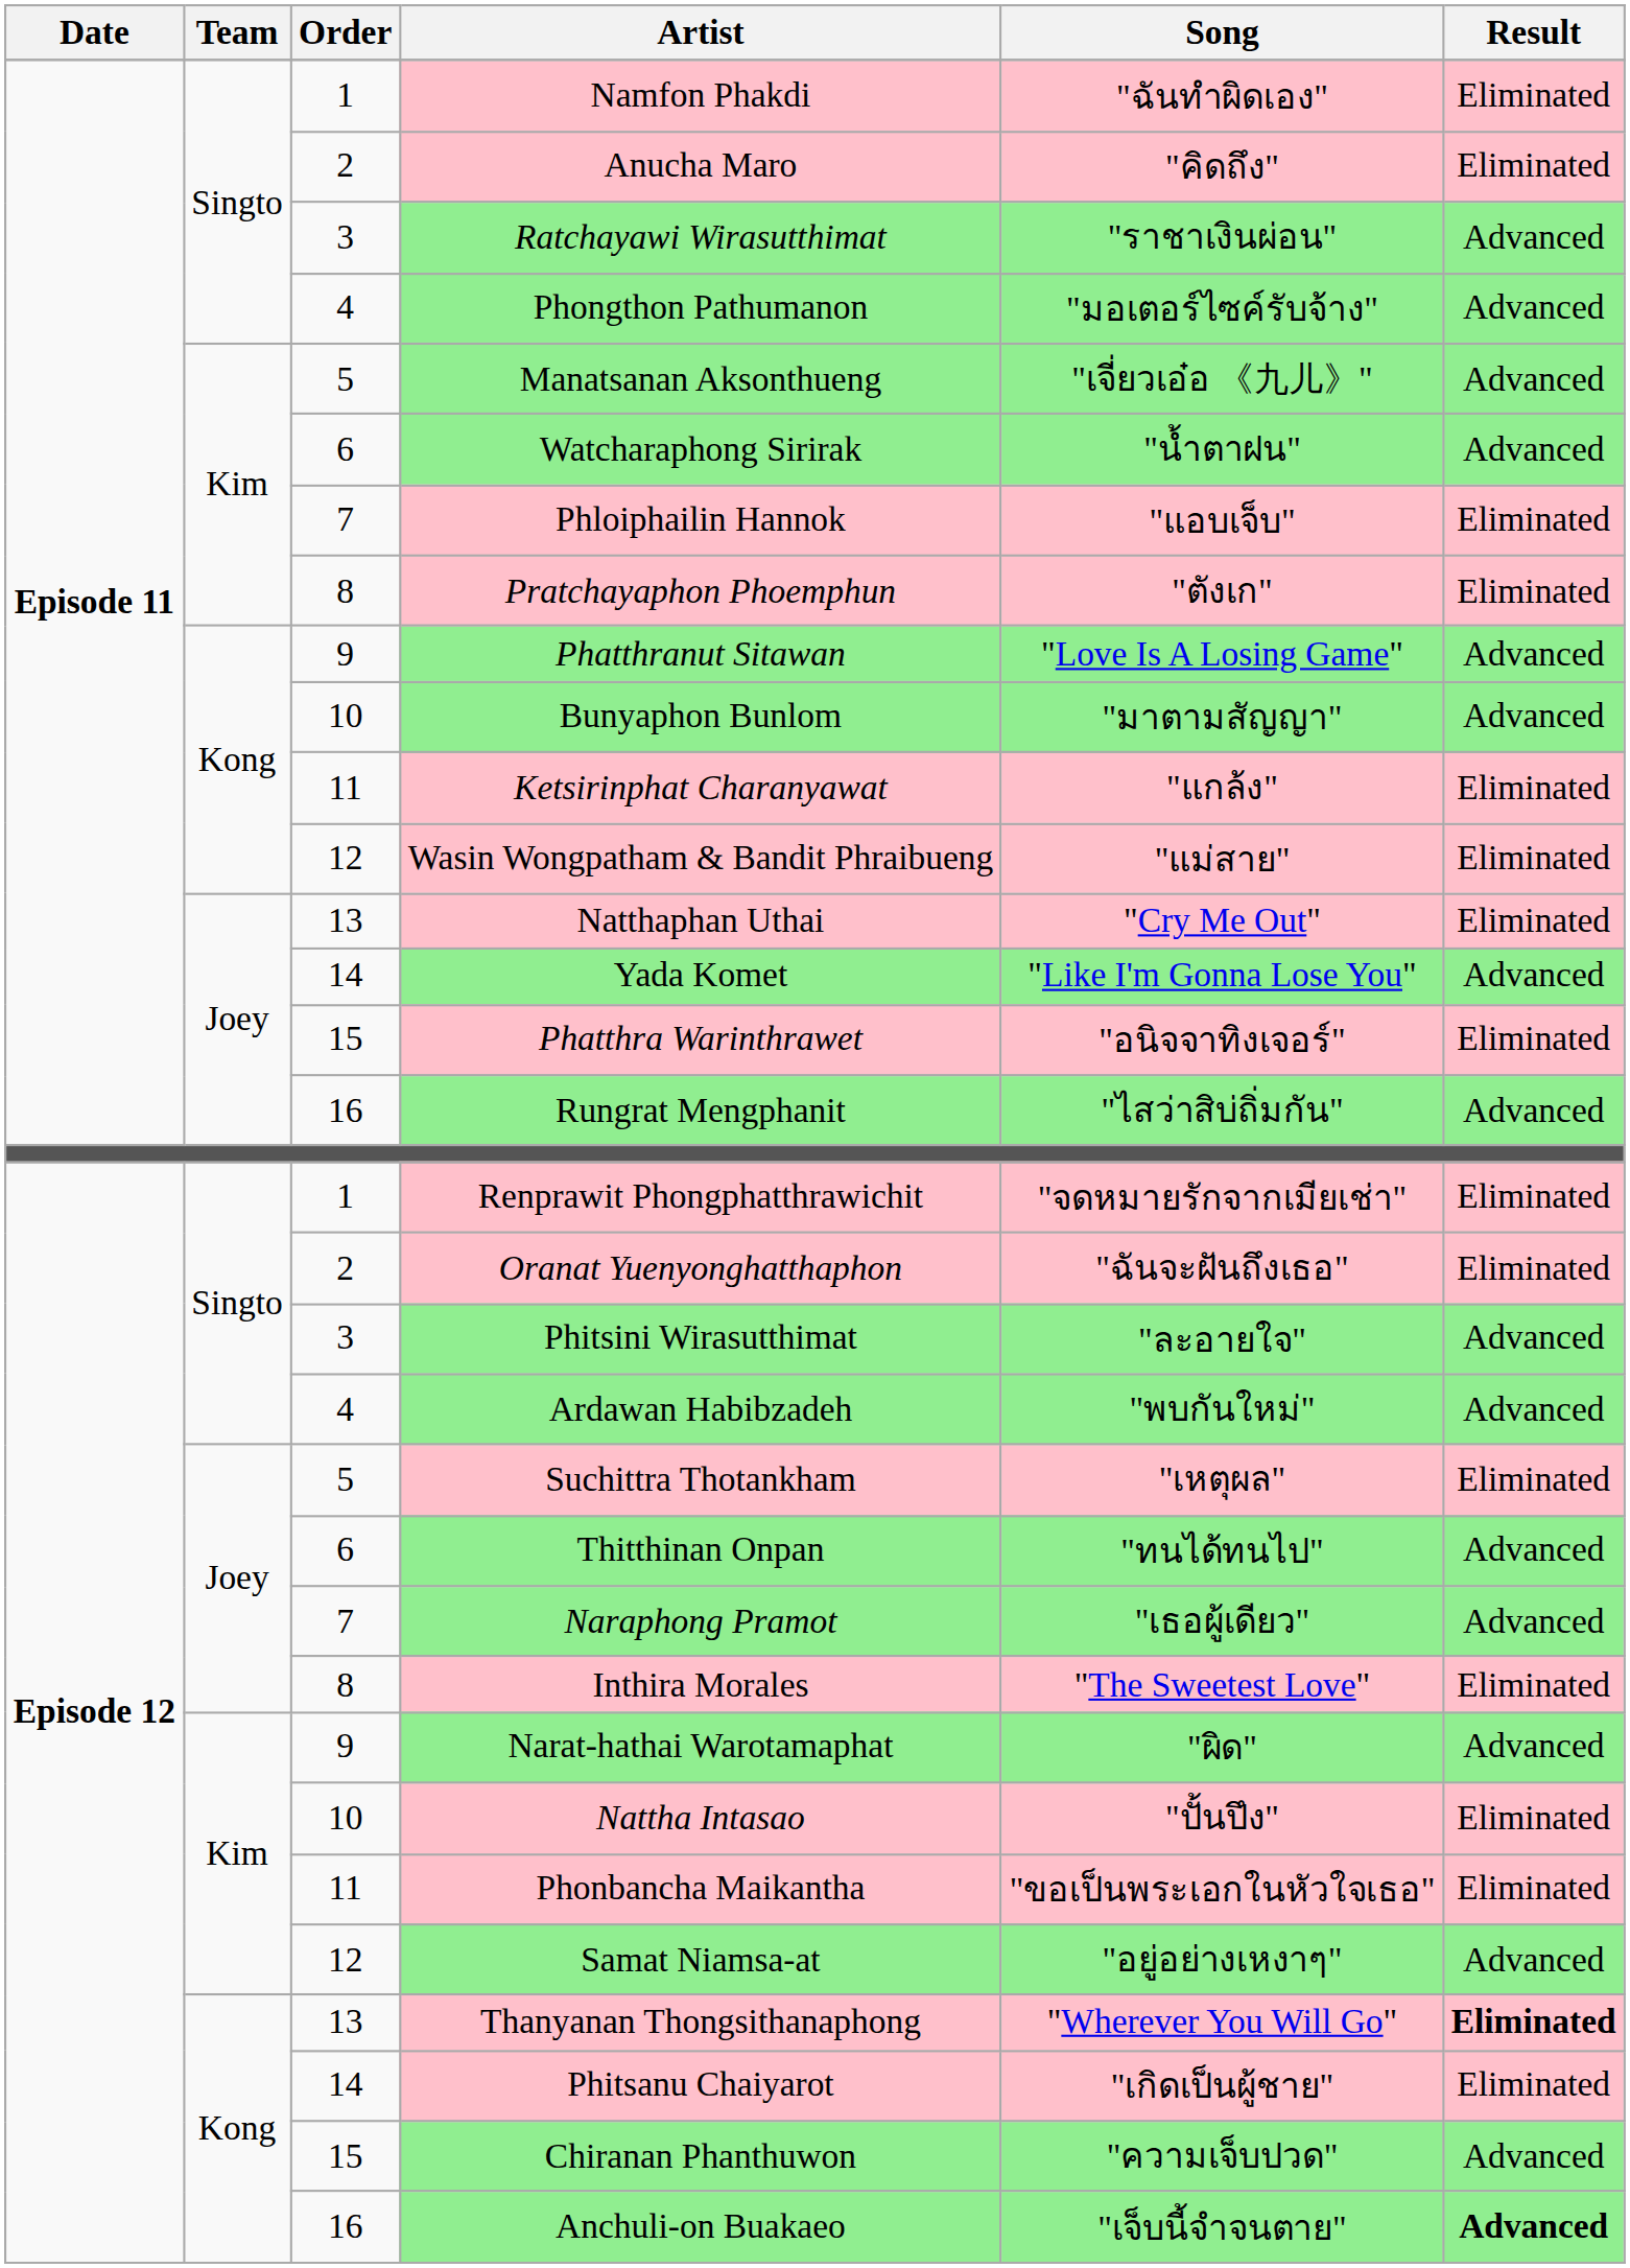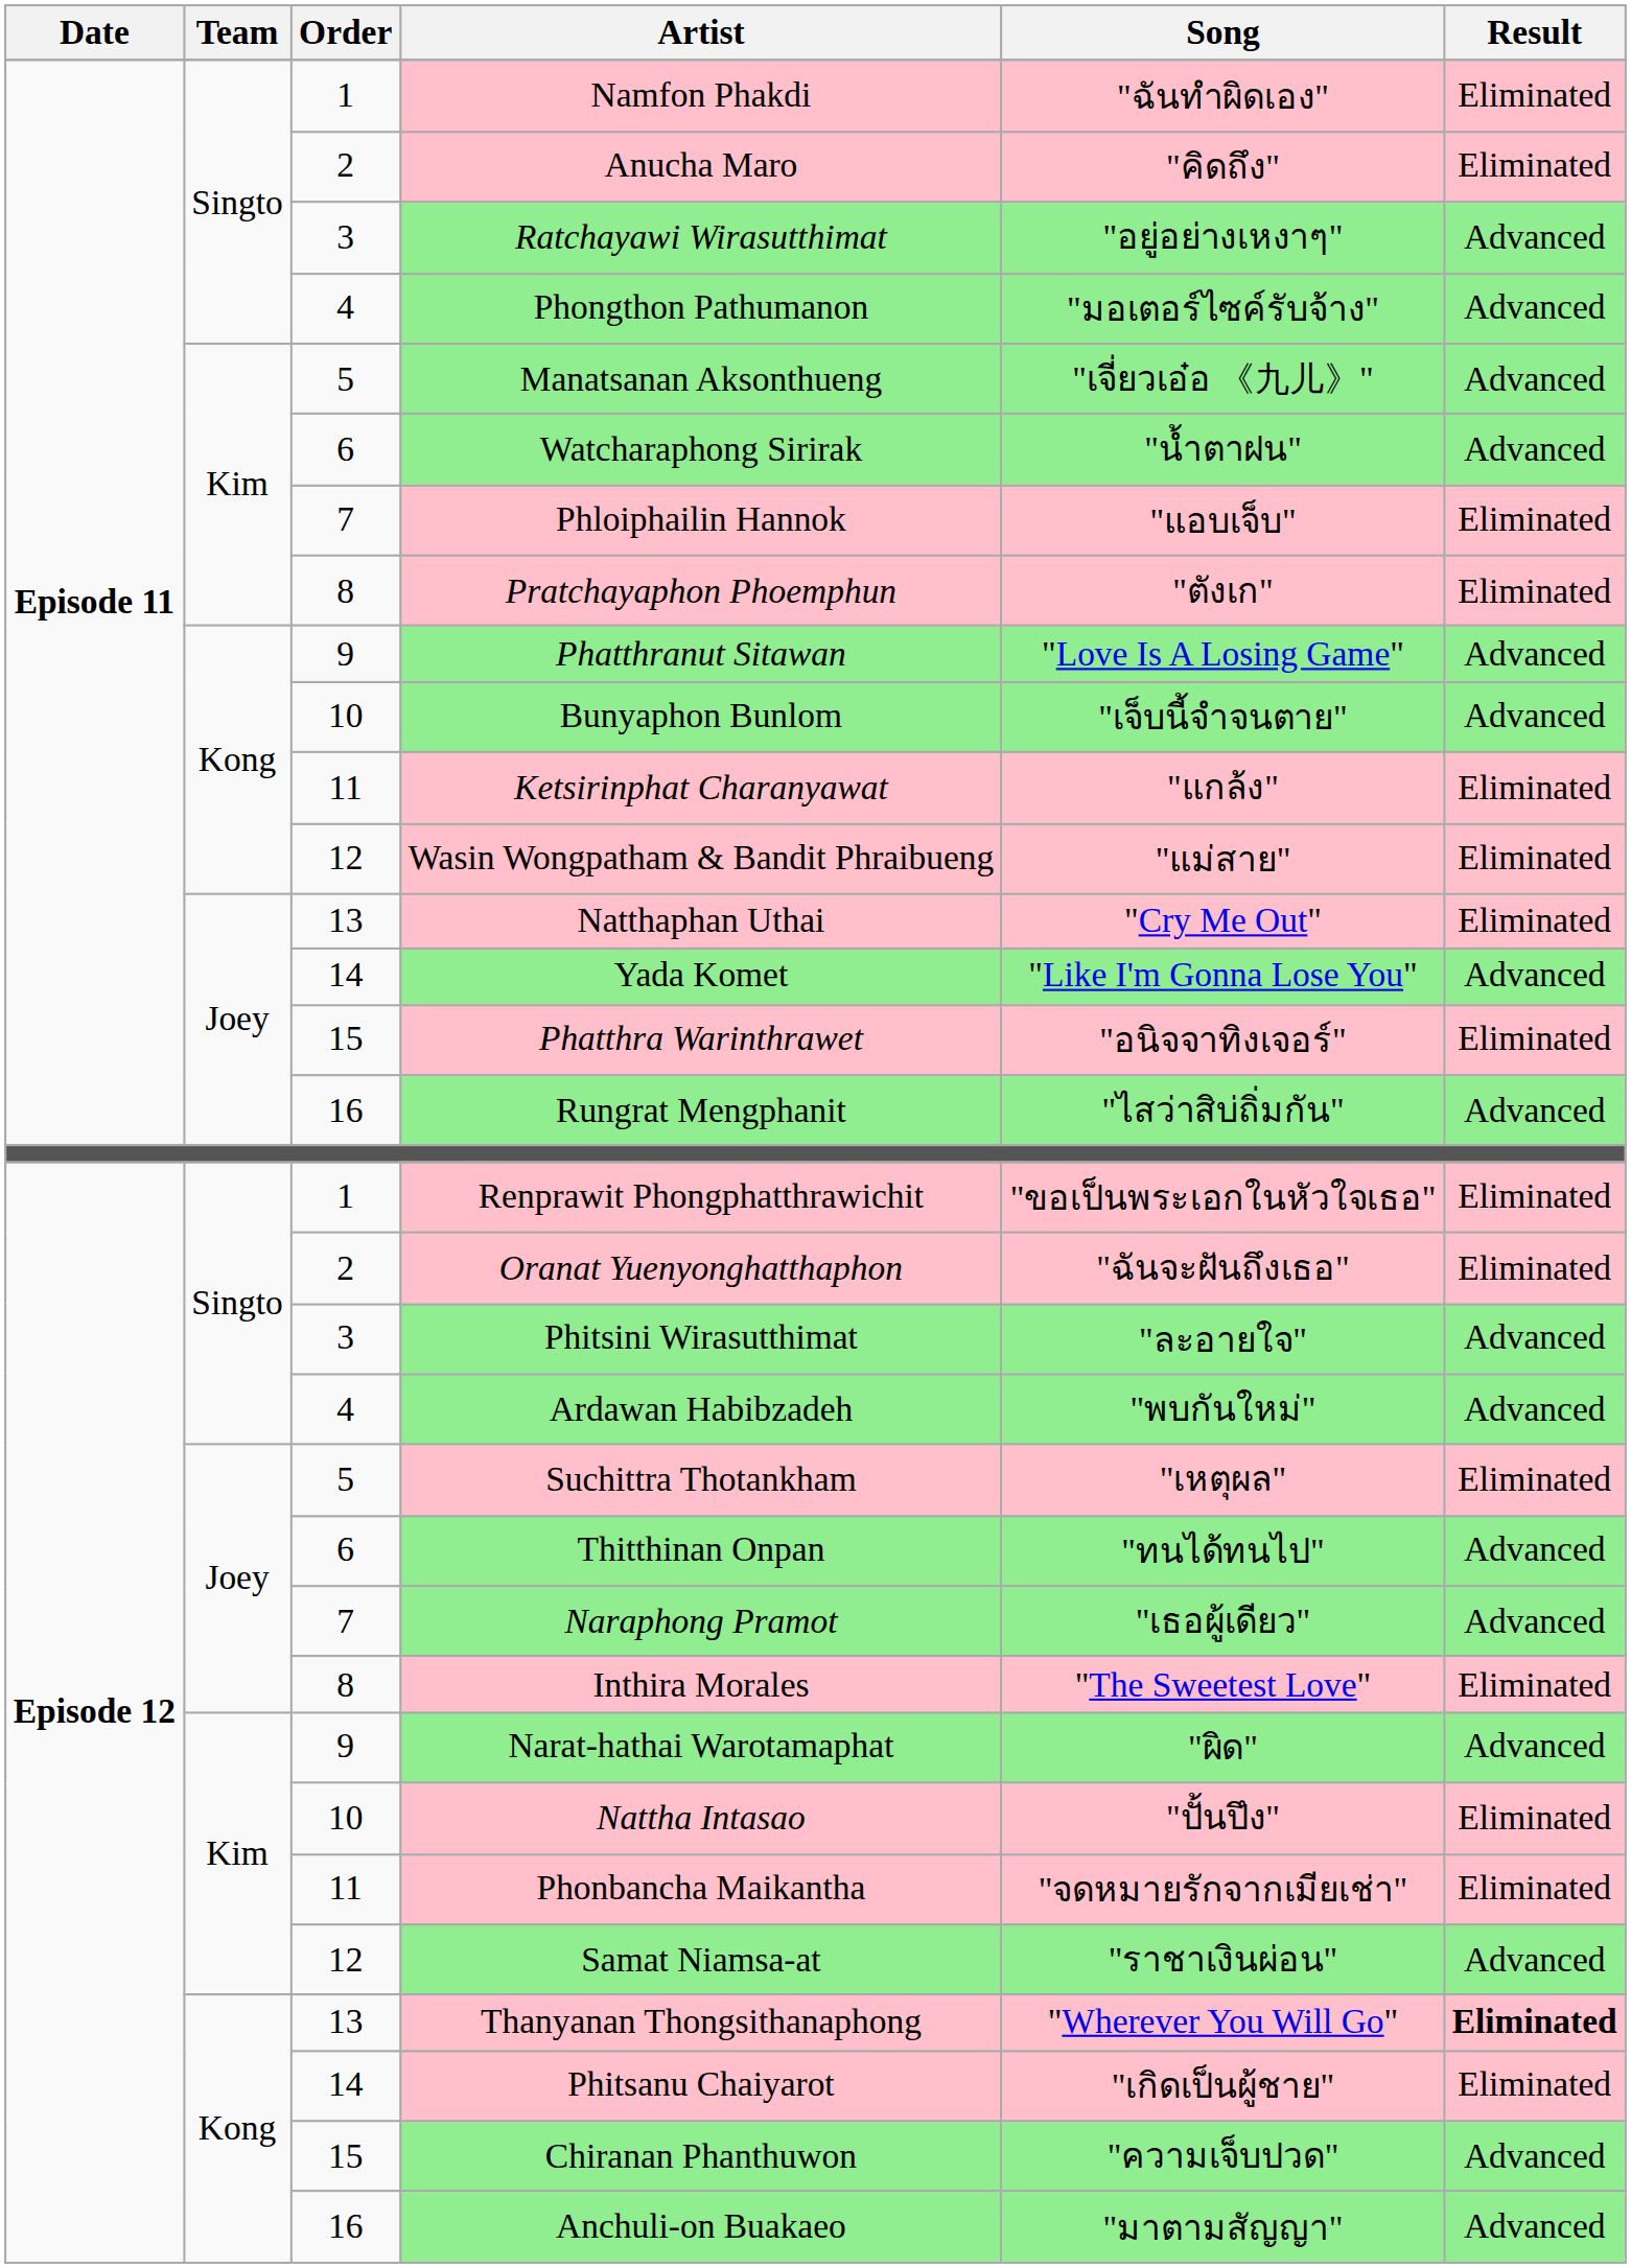 <table class="wikitable sortable" style="text-align: center; width: auto;">
 <tr>
 <th scope="col">Date</th>
 <th scope="col">Team</th>
 <th scope="col">Order</th>
 <th scope="col">Artist</th>
 <th scope="col">Song</th>
 <th scope="col">Result</th>
 </tr>
 <tr>
 </tr>
 <tr>
 <td ! rowspan="16"><strong>Episode 11</strong> <br><small></small></td>
 <td rowspan="4">Singto</td>
 <td>1</td>
 <td style="background:pink">Namfon Phakdi</td>
 <td style="background:pink">"ฉันทำผิดเอง"</td>
 <td style="background:pink">Eliminated</td>
 </tr>
 <tr>
 <td>2</td>
 <td style="background:pink">Anucha Maro</td>
 <td style="background:pink">"คิดถึง"</td>
 <td style="background:pink">Eliminated</td>
 </tr>
 <tr>
 <td>3</td>
 <td style="background:lightgreen;"><em>Ratchayawi Wirasutthimat</em></td>
-<td style="background:lightgreen;">"ราชาเงินผ่อน"</td>
+<td style="background:lightgreen;">"อยู่อย่างเหงาๆ"</td>
 <td style="background:lightgreen;">Advanced</td>
 </tr>
 <tr>
 <td>4</td>
 <td style="background:lightgreen;">Phongthon Pathumanon</td>
 <td style="background:lightgreen;">"มอเตอร์ไซค์รับจ้าง"</td>
 <td style="background:lightgreen;">Advanced</td>
 </tr>
 <tr>
 <td rowspan="4">Kim</td>
 <td>5</td>
 <td style="background:lightgreen;">Manatsanan Aksonthueng</td>
 <td style="background:lightgreen;">"เจี่ยวเอ๋อ 《九儿》"</td>
 <td style="background:lightgreen;">Advanced</td>
 </tr>
 <tr>
 <td>6</td>
 <td style="background:lightgreen;">Watcharaphong Sirirak</td>
 <td style="background:lightgreen;">"น้ำตาฝน"</td>
 <td style="background:lightgreen;">Advanced</td>
 </tr>
 <tr>
 <td>7</td>
 <td style="background:pink">Phloiphailin Hannok</td>
 <td style="background:pink">"แอบเจ็บ"</td>
 <td style="background:pink">Eliminated</td>
 </tr>
 <tr>
 <td>8</td>
 <td style="background:pink"><em>Pratchayaphon Phoemphun</em></td>
 <td style="background:pink">"ตังเก"</td>
 <td style="background:pink">Eliminated</td>
 </tr>
 <tr>
 <td rowspan="4">Kong</td>
 <td>9</td>
 <td style="background:lightgreen;"><em>Phatthranut Sitawan</em></td>
 <td style="background:lightgreen;">"<a href='#'>Love Is A Losing Game</a>"</td>
 <td style="background:lightgreen;">Advanced</td>
 </tr>
 <tr>
 <td>10</td>
 <td style="background:lightgreen;">Bunyaphon Bunlom</td>
-<td style="background:lightgreen;">"มาตามสัญญา"</td>
+<td style="background:lightgreen;">"เจ็บนี้จำจนตาย"</td>
 <td style="background:lightgreen;">Advanced</td>
 </tr>
 <tr>
 <td>11</td>
 <td style="background:pink"><em>Ketsirinphat Charanyawat</em></td>
 <td style="background:pink">"แกล้ง"</td>
 <td style="background:pink">Eliminated</td>
 </tr>
 <tr>
 <td>12</td>
 <td style="background:pink">Wasin Wongpatham & Bandit Phraibueng</td>
 <td style="background:pink">"แม่สาย"</td>
 <td style="background:pink">Eliminated</td>
 </tr>
 <tr>
 <td rowspan="4">Joey</td>
 <td>13</td>
 <td style="background:pink">Natthaphan Uthai</td>
 <td style="background:pink">"<a href='#'>Cry Me Out</a>"</td>
 <td style="background:pink">Eliminated</td>
 </tr>
 <tr>
 <td>14</td>
 <td style="background:lightgreen;">Yada Komet</td>
 <td style="background:lightgreen;">"<a href='#'>Like I'm Gonna Lose You</a>"</td>
 <td style="background:lightgreen;">Advanced</td>
 </tr>
 <tr>
 <td>15</td>
 <td style="background:pink"><em>Phatthra Warinthrawet</em></td>
 <td style="background:pink">"อนิจจาทิงเจอร์"</td>
 <td style="background:pink">Eliminated</td>
 </tr>
 <tr>
 <td>16</td>
 <td style="background:lightgreen;">Rungrat Mengphanit</td>
 <td style="background:lightgreen;">"ไสว่าสิบ่ถิ่มกัน"</td>
 <td style="background:lightgreen;">Advanced</td>
 </tr>
 <tr>
 <td colspan="6" style="background:#555555;"></td>
 </tr>
 <tr>
 <td ! rowspan="16"><strong>Episode 12</strong> <br><small></small></td>
 <td rowspan="4">Singto</td>
 <td>1</td>
 <td style="background:pink">Renprawit Phongphatthrawichit</td>
-<td style="background:pink;">"จดหมายรักจากเมียเช่า"</td>
+<td style="background:pink">"ขอเป็นพระเอกในหัวใจเธอ"</td>
 <td style="background:pink">Eliminated</td>
 </tr>
 <tr>
 <td>2</td>
 <td style="background:pink"><em>Oranat Yuenyonghatthaphon</em></td>
 <td style="background:pink">"ฉันจะฝันถึงเธอ"</td>
 <td style="background:pink">Eliminated</td>
 </tr>
 <tr>
 <td>3</td>
 <td style="background:lightgreen;">Phitsini Wirasutthimat</td>
 <td style="background:lightgreen;">"ละอายใจ"</td>
 <td style="background:lightgreen;">Advanced</td>
 </tr>
 <tr>
 <td>4</td>
 <td style="background:lightgreen;">Ardawan Habibzadeh</td>
 <td style="background:lightgreen;">"พบกันใหม่"</td>
 <td style="background:lightgreen;">Advanced</td>
 </tr>
 <tr>
 <td rowspan="4">Joey</td>
 <td>5</td>
 <td style="background:pink">Suchittra Thotankham</td>
 <td style="background:pink">"เหตุผล"</td>
 <td style="background:pink">Eliminated</td>
 </tr>
 <tr>
 <td>6</td>
 <td style="background:lightgreen;">Thitthinan Onpan</td>
 <td style="background:lightgreen;">"ทนได้ทนไป"</td>
 <td style="background:lightgreen;">Advanced</td>
 </tr>
 <tr>
 <td>7</td>
 <td style="background:lightgreen;"><em>Naraphong Pramot</em></td>
 <td style="background:lightgreen;">"เธอผู้เดียว"</td>
 <td style="background:lightgreen;">Advanced</td>
 </tr>
 <tr>
 <td>8</td>
 <td style="background:pink">Inthira Morales</td>
 <td style="background:pink">"<a href='#'>The Sweetest Love</a>"</td>
 <td style="background:pink">Eliminated</td>
 </tr>
 <tr>
 <td rowspan="4">Kim</td>
 <td>9</td>
 <td style="background:lightgreen;">Narat-hathai Warotamaphat</td>
 <td style="background:lightgreen;">"ผิด"</td>
 <td style="background:lightgreen;">Advanced</td>
 </tr>
 <tr>
 <td>10</td>
 <td style="background:pink;"><em>Nattha Intasao</em></td>
 <td style="background:pink;">"ปั้นปึง"</td>
 <td style="background:pink;">Eliminated</td>
 </tr>
 <tr>
 <td>11</td>
 <td style="background:pink;">Phonbancha Maikantha</td>
-<td style="background:pink">"ขอเป็นพระเอกในหัวใจเธอ"</td>
+<td style="background:pink;">"จดหมายรักจากเมียเช่า"</td>
 <td style="background:pink;">Eliminated</td>
 </tr>
 <tr>
 <td>12</td>
 <td style="background:lightgreen;">Samat Niamsa-at</td>
-<td style="background:lightgreen;">"อยู่อย่างเหงาๆ"</td>
+<td style="background:lightgreen;">"ราชาเงินผ่อน"</td>
 <td style="background:lightgreen;">Advanced</td>
 </tr>
 <tr>
 <td rowspan="4">Kong</td>
 <td>13</td>
 <td style="background:pink;">Thanyanan Thongsithanaphong</td>
 <td style="background:pink;">"<a href='#'>Wherever You Will Go</a>"</td>
 <td style="background:pink;"><strong>Eliminated</strong></td>
 </tr>
 <tr>
 <td>14</td>
 <td style="background:pink;">Phitsanu Chaiyarot</td>
 <td style="background:pink;">"เกิดเป็นผู้ชาย"</td>
 <td style="background:pink;">Eliminated</td>
 </tr>
 <tr>
 <td>15</td>
 <td style="background:lightgreen;">Chiranan Phanthuwon</td>
 <td style="background:lightgreen;">"ความเจ็บปวด"</td>
 <td style="background:lightgreen;">Advanced</td>
 </tr>
 <tr>
 <td>16</td>
 <td style="background:lightgreen;">Anchuli-on Buakaeo</td>
-<td style="background:lightgreen;">"เจ็บนี้จำจนตาย"</td>
-<td style="background:lightgreen;"><strong>Advanced</strong></td>
+<td style="background:lightgreen;">"มาตามสัญญา"</td>
+<td style="background:lightgreen;">Advanced</td>
 </tr>
 <tr>
 </tr>
 </table>
